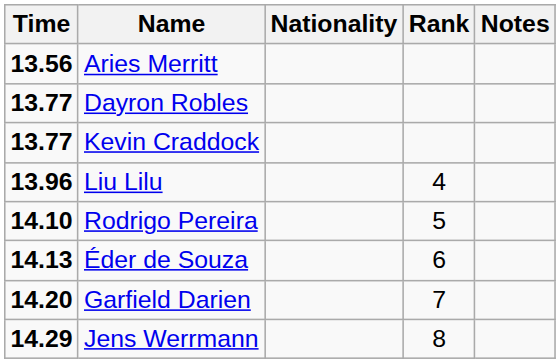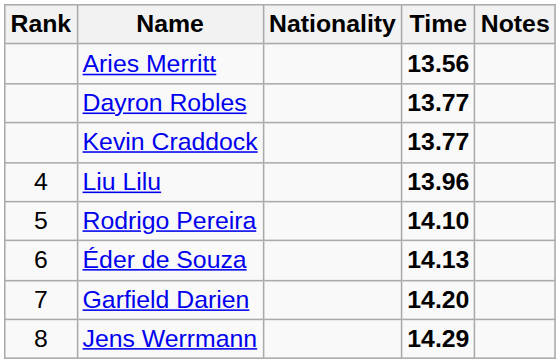 <table class="wikitable sortable" style="text-align:center">
 <tr>
-<th>Time</th>
+<th>Rank</th>
 <th>Name</th>
 <th>Nationality</th>
-<th>Rank</th>
+<th>Time</th>
 <th>Notes</th>
 </tr>
 <tr>
-<td><strong>13.56</strong></td>
+<td></td>
 <td align=left><a href='#'>Aries Merritt</a></td>
 <td align=left></td>
-<td></td>
+<td><strong>13.56</strong></td>
 <td></td>
 </tr>
 <tr>
-<td><strong>13.77</strong></td>
+<td></td>
 <td align=left><a href='#'>Dayron Robles</a></td>
 <td align=left></td>
-<td></td>
+<td><strong>13.77</strong></td>
 <td></td>
 </tr>
 <tr>
-<td><strong>13.77</strong></td>
+<td></td>
 <td align=left><a href='#'>Kevin Craddock</a></td>
 <td align=left></td>
-<td></td>
+<td><strong>13.77</strong></td>
 <td></td>
 </tr>
 <tr>
-<td><strong>13.96</strong></td>
+<td>4</td>
 <td align=left><a href='#'>Liu Lilu</a></td>
 <td align=left></td>
-<td>4</td>
+<td><strong>13.96</strong></td>
 <td></td>
 </tr>
 <tr>
-<td><strong>14.10</strong></td>
+<td>5</td>
 <td align=left><a href='#'>Rodrigo Pereira</a></td>
 <td align=left></td>
-<td>5</td>
+<td><strong>14.10</strong></td>
 <td></td>
 </tr>
 <tr>
-<td><strong>14.13</strong></td>
+<td>6</td>
 <td align=left><a href='#'>Éder de Souza</a></td>
 <td align=left></td>
-<td>6</td>
+<td><strong>14.13</strong></td>
 <td></td>
 </tr>
 <tr>
-<td><strong>14.20</strong></td>
+<td>7</td>
 <td align=left><a href='#'>Garfield Darien</a></td>
 <td align=left></td>
-<td>7</td>
+<td><strong>14.20</strong></td>
 <td></td>
 </tr>
 <tr>
-<td><strong>14.29</strong></td>
+<td>8</td>
 <td align=left><a href='#'>Jens Werrmann</a></td>
 <td align=left></td>
-<td>8</td>
+<td><strong>14.29</strong></td>
 <td></td>
 </tr>
 </table>
